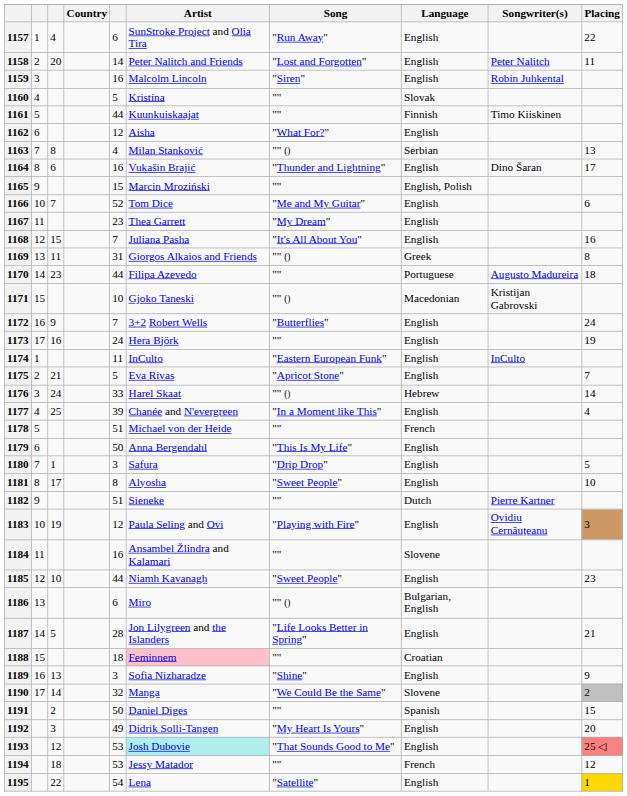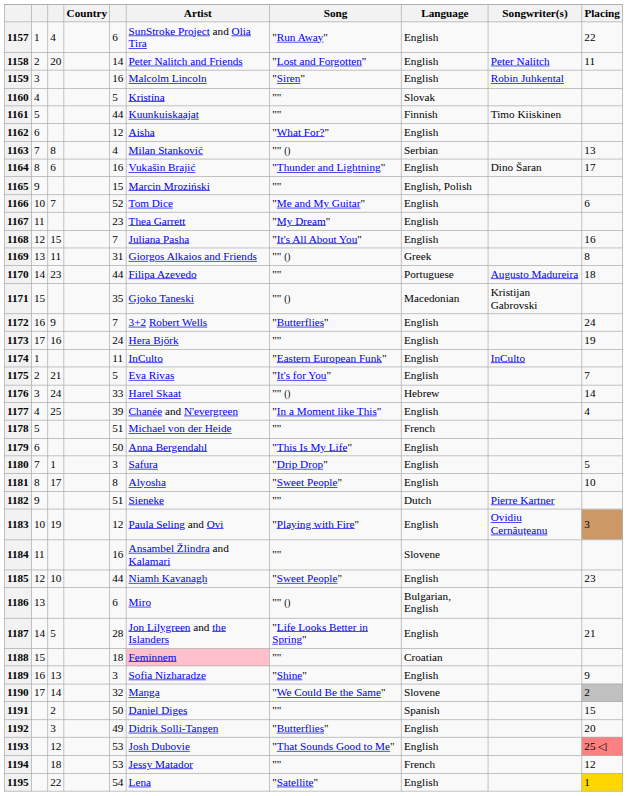 <table class="wikitable sortable plainrowheaders" style="width:100%">
 <tr>
 </tr>
 <tr>
 <th scope="col"></th>
 <th scope="col"></th>
 <th scope="col"></th>
 <th scope="col">Country</th>
 <th scope="col" class="unsortable"></th>
 <th scope="col">Artist</th>
 <th scope="col">Song</th>
 <th scope="col">Language</th>
 <th scope="col">Songwriter(s)</th>
 <th scope="col">Placing</th>
 </tr>
 <tr>
 <th scope="row">1157</th>
 <td>1 </td>
 <td>4</td>
 <td></td>
 <td>6</td>
 <td><a href='#'>SunStroke Project</a> and <a href='#'>Olia Tira</a></td>
 <td>"<a href='#'>Run Away</a>"</td>
 <td>English</td>
 <td></td>
 <td>22 </td>
 </tr>
 <tr>
 <th scope="row">1158</th>
 <td>2 </td>
 <td>20</td>
 <td></td>
 <td>14</td>
 <td><a href='#'>Peter Nalitch and Friends</a></td>
 <td>"<a href='#'>Lost and Forgotten</a>"</td>
 <td>English</td>
 <td><a href='#'>Peter Nalitch</a></td>
 <td>11 </td>
 </tr>
 <tr>
 <th scope="row">1159</th>
 <td>3 </td>
 <td></td>
 <td></td>
 <td>16</td>
 <td><a href='#'>Malcolm Lincoln</a></td>
 <td>"<a href='#'>Siren</a>"</td>
 <td>English</td>
 <td><a href='#'>Robin Juhkental</a></td>
 <td></td>
 </tr>
 <tr>
 <th scope="row">1160</th>
 <td>4 </td>
 <td></td>
 <td></td>
 <td>5</td>
 <td><a href='#'>Kristína</a></td>
 <td>""</td>
 <td>Slovak</td>
 <td></td>
 <td></td>
 </tr>
 <tr>
 <th scope="row">1161</th>
 <td>5 </td>
 <td></td>
 <td></td>
 <td>44</td>
 <td><a href='#'>Kuunkuiskaajat</a></td>
 <td>""</td>
 <td>Finnish</td>
 <td>Timo Kiiskinen</td>
 <td></td>
 </tr>
 <tr>
 <th scope="row">1162</th>
 <td>6 </td>
 <td></td>
 <td></td>
 <td>12</td>
 <td><a href='#'>Aisha</a></td>
 <td>"<a href='#'>What For?</a>"</td>
 <td>English</td>
 <td></td>
 <td></td>
 </tr>
 <tr>
 <th scope="row">1163</th>
 <td>7 </td>
 <td>8</td>
 <td></td>
 <td>4</td>
 <td><a href='#'>Milan Stanković</a></td>
 <td>"" <small>()</small></td>
 <td>Serbian</td>
 <td></td>
 <td>13 </td>
 </tr>
 <tr>
 <th scope="row">1164</th>
 <td>8 </td>
 <td>6</td>
 <td></td>
 <td>16</td>
 <td><a href='#'>Vukašin Brajić</a></td>
 <td>"<a href='#'>Thunder and Lightning</a>"</td>
 <td>English</td>
 <td>Dino Šaran</td>
 <td>17 </td>
 </tr>
 <tr>
 <th scope="row">1165</th>
 <td>9 </td>
 <td></td>
 <td></td>
 <td>15</td>
 <td><a href='#'>Marcin Mroziński</a></td>
 <td>""</td>
 <td>English, Polish</td>
 <td></td>
 <td></td>
 </tr>
 <tr>
 <th scope="row">1166</th>
 <td>10 </td>
 <td>7</td>
 <td></td>
 <td>52</td>
 <td><a href='#'>Tom Dice</a></td>
 <td>"<a href='#'>Me and My Guitar</a>"</td>
 <td>English</td>
 <td></td>
 <td>6 </td>
 </tr>
 <tr>
 <th scope="row">1167</th>
 <td>11 </td>
 <td></td>
 <td></td>
 <td>23</td>
 <td><a href='#'>Thea Garrett</a></td>
 <td>"<a href='#'>My Dream</a>"</td>
 <td>English</td>
 <td></td>
 <td></td>
 </tr>
 <tr>
 <th scope="row">1168</th>
 <td>12 </td>
 <td>15</td>
 <td></td>
 <td>7</td>
 <td><a href='#'>Juliana Pasha</a></td>
 <td>"<a href='#'>It's All About You</a>"</td>
 <td>English</td>
 <td></td>
 <td>16 </td>
 </tr>
 <tr>
 <th scope="row">1169</th>
 <td>13 </td>
 <td>11</td>
 <td></td>
 <td>31</td>
 <td><a href='#'>Giorgos Alkaios and Friends</a></td>
 <td>"" <small>()</small></td>
 <td>Greek</td>
 <td></td>
 <td>8 </td>
 </tr>
 <tr>
 <th scope="row">1170</th>
 <td>14 </td>
 <td>23</td>
 <td></td>
 <td>44</td>
 <td><a href='#'>Filipa Azevedo</a></td>
 <td>""</td>
 <td>Portuguese</td>
 <td><a href='#'>Augusto Madureira</a></td>
 <td>18 </td>
 </tr>
 <tr>
 <th scope="row">1171</th>
 <td>15 </td>
 <td></td>
 <td></td>
-<td>10</td>
+<td>35</td>
 <td><a href='#'>Gjoko Taneski</a></td>
 <td>"" <small>()</small></td>
 <td>Macedonian</td>
 <td>Kristijan Gabrovski</td>
 <td></td>
 </tr>
 <tr>
 <th scope="row">1172</th>
 <td>16 </td>
 <td>9</td>
 <td></td>
 <td>7</td>
 <td><a href='#'>3+2</a>  <a href='#'>Robert Wells</a></td>
 <td>"<a href='#'>Butterflies</a>"</td>
 <td>English</td>
 <td></td>
 <td>24 </td>
 </tr>
 <tr>
 <th scope="row">1173</th>
 <td>17 </td>
 <td>16</td>
 <td></td>
 <td>24</td>
 <td><a href='#'>Hera Björk</a></td>
 <td>""</td>
 <td>English</td>
 <td></td>
 <td>19 </td>
 </tr>
 <tr>
 <th scope="row">1174</th>
 <td>1 </td>
 <td></td>
 <td></td>
 <td>11</td>
 <td><a href='#'>InCulto</a></td>
 <td>"<a href='#'>Eastern European Funk</a>"</td>
 <td>English</td>
 <td><a href='#'>InCulto</a></td>
 <td></td>
 </tr>
 <tr>
 <th scope="row">1175</th>
 <td>2 </td>
 <td>21</td>
 <td></td>
 <td>5</td>
 <td><a href='#'>Eva Rivas</a></td>
-<td>"<a href='#'>Apricot Stone</a>"</td>
+<td>"<a href='#'>It's for You</a>"</td>
 <td>English</td>
 <td></td>
 <td>7 </td>
 </tr>
 <tr>
 <th scope="row">1176</th>
 <td>3 </td>
 <td>24</td>
 <td></td>
 <td>33</td>
 <td><a href='#'>Harel Skaat</a></td>
 <td>"" <small>()</small></td>
 <td>Hebrew</td>
 <td></td>
 <td>14 </td>
 </tr>
 <tr>
 <th scope="row">1177</th>
 <td>4 </td>
 <td>25</td>
 <td></td>
 <td>39</td>
 <td><a href='#'>Chanée</a> and <a href='#'>N'evergreen</a></td>
 <td>"<a href='#'>In a Moment like This</a>"</td>
 <td>English</td>
 <td></td>
 <td>4 </td>
 </tr>
 <tr>
 <th scope="row">1178</th>
 <td>5 </td>
 <td></td>
 <td></td>
 <td>51</td>
 <td><a href='#'>Michael von der Heide</a></td>
 <td>""</td>
 <td>French</td>
 <td></td>
 <td></td>
 </tr>
 <tr>
 <th scope="row">1179</th>
 <td>6 </td>
 <td></td>
 <td></td>
 <td>50</td>
 <td><a href='#'>Anna Bergendahl</a></td>
 <td>"<a href='#'>This Is My Life</a>"</td>
 <td>English</td>
 <td></td>
 <td></td>
 </tr>
 <tr>
 <th scope="row">1180</th>
 <td>7 </td>
 <td>1</td>
 <td></td>
 <td>3</td>
 <td><a href='#'>Safura</a></td>
 <td>"<a href='#'>Drip Drop</a>"</td>
 <td>English</td>
 <td></td>
 <td>5 </td>
 </tr>
 <tr>
 <th scope="row">1181</th>
 <td>8 </td>
 <td>17</td>
 <td></td>
 <td>8</td>
 <td><a href='#'>Alyosha</a></td>
 <td>"<a href='#'>Sweet People</a>"</td>
 <td>English</td>
 <td></td>
 <td>10 </td>
 </tr>
 <tr>
 <th scope="row">1182</th>
 <td>9 </td>
 <td></td>
 <td></td>
 <td>51</td>
 <td><a href='#'>Sieneke</a></td>
 <td>""</td>
 <td>Dutch</td>
 <td><a href='#'>Pierre Kartner</a></td>
 <td></td>
 </tr>
 <tr>
 <th scope="row">1183</th>
 <td>10 </td>
 <td>19</td>
 <td></td>
 <td>12</td>
 <td><a href='#'>Paula Seling</a> and <a href='#'>Ovi</a></td>
 <td>"<a href='#'>Playing with Fire</a>"</td>
 <td>English</td>
 <td><a href='#'>Ovidiu Cernăuțeanu</a></td>
 <td bgcolor="#C96">3 </td>
 </tr>
 <tr>
 <th scope="row">1184</th>
 <td>11 </td>
 <td></td>
 <td></td>
 <td>16</td>
 <td><a href='#'>Ansambel Žlindra</a> and <a href='#'>Kalamari</a></td>
 <td>""</td>
 <td>Slovene</td>
 <td></td>
 <td></td>
 </tr>
 <tr>
 <th scope="row">1185</th>
 <td>12 </td>
 <td>10</td>
 <td></td>
 <td>44</td>
 <td><a href='#'>Niamh Kavanagh</a></td>
 <td>"<a href='#'>Sweet People</a>"</td>
 <td>English</td>
 <td></td>
 <td>23 </td>
 </tr>
 <tr>
 <th scope="row">1186</th>
 <td>13 </td>
 <td></td>
 <td></td>
 <td>6</td>
 <td><a href='#'>Miro</a></td>
 <td>"" <small>()</small></td>
 <td>Bulgarian, English</td>
 <td></td>
 <td></td>
 </tr>
 <tr>
 <th scope="row">1187</th>
 <td>14 </td>
 <td>5</td>
 <td></td>
 <td>28</td>
 <td><a href='#'>Jon Lilygreen</a> and <a href='#'>the Islanders</a></td>
 <td>"<a href='#'>Life Looks Better in Spring</a>"</td>
 <td>English</td>
 <td></td>
 <td>21 </td>
 </tr>
 <tr>
 <th scope="row">1188</th>
 <td>15 </td>
 <td></td>
 <td></td>
 <td>18</td>
 <td style="background: pink;"><a href='#'>Feminnem</a></td>
 <td>""</td>
 <td>Croatian</td>
 <td></td>
 <td></td>
 </tr>
 <tr>
 <th scope="row">1189</th>
 <td>16 </td>
 <td>13</td>
 <td></td>
 <td>3</td>
 <td><a href='#'>Sofia Nizharadze</a></td>
 <td>"<a href='#'>Shine</a>"</td>
 <td>English</td>
 <td></td>
 <td>9 </td>
 </tr>
 <tr>
 <th scope="row">1190</th>
 <td>17 </td>
 <td>14</td>
 <td></td>
 <td>32</td>
 <td><a href='#'>Manga</a></td>
 <td>"<a href='#'>We Could Be the Same</a>"</td>
 <td>Slovene</td>
 <td></td>
 <td bgcolor="silver">2 </td>
 </tr>
 <tr>
 <th scope="row">1191</th>
 <td></td>
 <td>2</td>
 <td></td>
 <td>50</td>
 <td><a href='#'>Daniel Diges</a></td>
 <td>""</td>
 <td>Spanish</td>
 <td></td>
 <td>15</td>
 </tr>
 <tr>
 <th scope="row">1192</th>
 <td></td>
 <td>3</td>
 <td></td>
 <td>49</td>
 <td><a href='#'>Didrik Solli-Tangen</a></td>
-<td>"<a href='#'>My Heart Is Yours</a>"</td>
+<td>"<a href='#'>Butterflies</a>"</td>
 <td>English</td>
 <td></td>
 <td>20</td>
 </tr>
 <tr>
 <th scope="row">1193</th>
 <td></td>
 <td>12</td>
 <td></td>
 <td>53</td>
-<td style="background: paleturquoise;"><a href='#'>Josh Dubovie</a></td>
+<td><a href='#'>Josh Dubovie</a></td>
 <td>"<a href='#'>That Sounds Good to Me</a>"</td>
 <td>English</td>
 <td></td>
 <td bgcolor="#FE8080">25 ◁</td>
 </tr>
 <tr>
 <th scope="row">1194</th>
 <td></td>
 <td>18</td>
 <td></td>
 <td>53</td>
 <td><a href='#'>Jessy Matador</a></td>
 <td>""</td>
 <td>French</td>
 <td></td>
 <td>12</td>
 </tr>
 <tr>
 <th scope="row">1195</th>
 <td></td>
 <td>22</td>
 <td></td>
 <td>54</td>
 <td><a href='#'>Lena</a></td>
 <td>"<a href='#'>Satellite</a>"</td>
 <td>English</td>
 <td></td>
 <td bgcolor="gold">1</td>
 </tr>
 </table>
